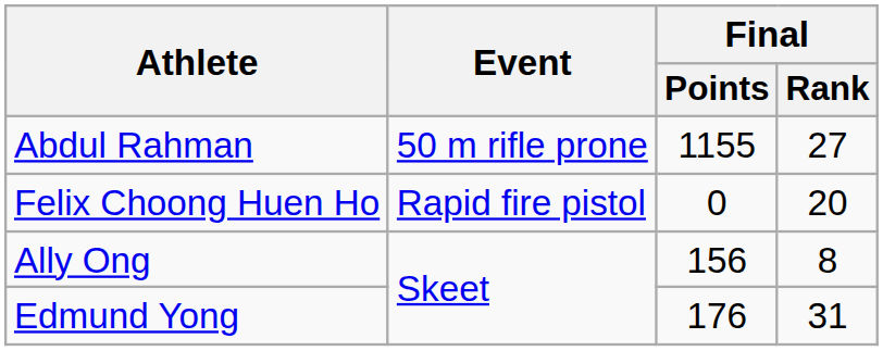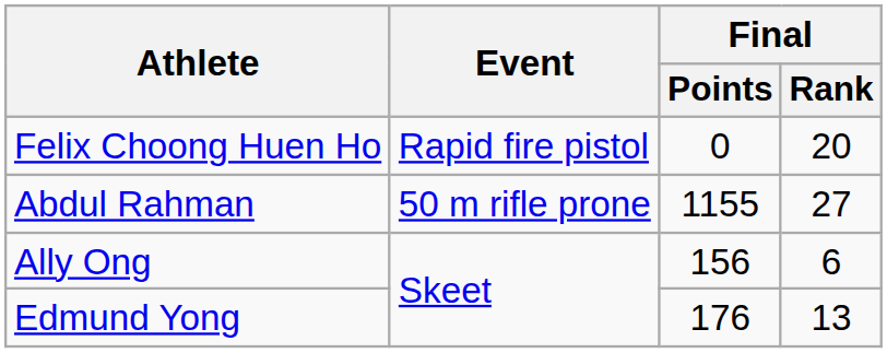 <table class="wikitable" style="font-size:90%;">
 <tr>
 <th rowspan=2>Athlete</th>
 <th rowspan=2>Event</th>
 <th colspan=2>Final</th>
 </tr>
 <tr style="font-size:95%">
 <th>Points</th>
 <th>Rank</th>
 </tr>
 <tr align=center>
+<td align=left><a href='#'>Felix Choong Huen Ho</a></td>
+<td align=left><a href='#'>Rapid fire pistol</a></td>
+<td>0</td>
+<td>20</td>
+</tr>
+<tr align=center>
 <td align=left><a href='#'>Abdul Rahman</a></td>
 <td align=left><a href='#'>50 m rifle prone</a></td>
 <td>1155</td>
 <td>27</td>
 </tr>
 <tr align=center>
-<td align=left><a href='#'>Felix Choong Huen Ho</a></td>
-<td align=left><a href='#'>Rapid fire pistol</a></td>
-<td>0</td>
-<td>20</td>
-</tr>
-<tr align=center>
 <td align=left><a href='#'>Ally Ong</a></td>
 <td align=left rowspan=2><a href='#'>Skeet</a></td>
 <td>156</td>
-<td>8</td>
+<td>6</td>
 </tr>
 <tr align=center>
 <td align=left><a href='#'>Edmund Yong</a></td>
 <td>176</td>
-<td>31</td>
+<td>13</td>
 </tr>
 </table>
